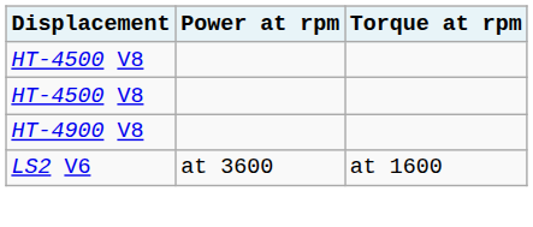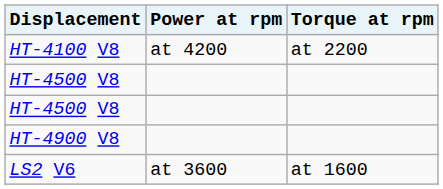 <table class="wikitable" style="float:left; margin-left:1em;">
 <tr>
 <th style="background:#e8f4f8;">Displacement</th>
 <th style="background:#e8f4f8;">Power at rpm</th>
 <th style="background:#e8f4f8;">Torque at rpm</th>
+</tr>
+<tr>
+<td> <em><a href='#'>HT-4100</a></em> <a href='#'>V8</a></td>
+<td> at 4200</td>
+<td> at 2200</td>
 </tr>
 <tr>
 <td> <em><a href='#'>HT-4500</a></em> <a href='#'>V8</a></td>
 <td></td>
 <td></td>
 </tr>
 <tr>
 <td> <em><a href='#'>HT-4500</a></em> <a href='#'>V8</a></td>
 <td></td>
 <td></td>
 </tr>
 <tr>
 <td> <em><a href='#'>HT-4900</a></em> <a href='#'>V8</a></td>
 <td></td>
 <td></td>
 </tr>
 <tr>
 <td> <em><a href='#'>LS2</a></em> <a href='#'>V6</a></td>
 <td> at 3600</td>
 <td> at 1600</td>
 </tr>
 </table>
